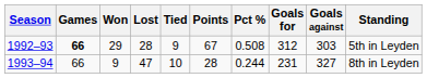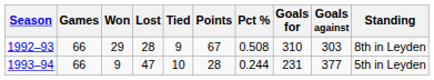 <table class="wikitable" style="text-align:center">
 <tr>
 <th><a href='#'>Season</a></th>
 <th>Games</th>
 <th>Won</th>
 <th>Lost</th>
 <th>Tied</th>
 <th>Points</th>
 <th>Pct %</th>
 <th>Goals<br>for</th>
 <th>Goals<br><small>against</small></th>
 <th>Standing</th>
 </tr>
 <tr>
 <td><a href='#'>1992–93</a></td>
-<td><strong>66</strong></td>
+<td>66</td>
 <td>29</td>
 <td>28</td>
 <td>9</td>
 <td>67</td>
 <td>0.508</td>
-<td>312</td>
+<td>310</td>
 <td>303</td>
-<td>5th in Leyden</td>
+<td>8th in Leyden</td>
 </tr>
 <tr>
 <td><a href='#'>1993–94</a></td>
 <td>66</td>
 <td>9</td>
 <td>47</td>
 <td>10</td>
 <td>28</td>
 <td>0.244</td>
 <td>231</td>
-<td>327</td>
-<td>8th in Leyden</td>
+<td>377</td>
+<td>5th in Leyden</td>
 </tr>
 </table>
